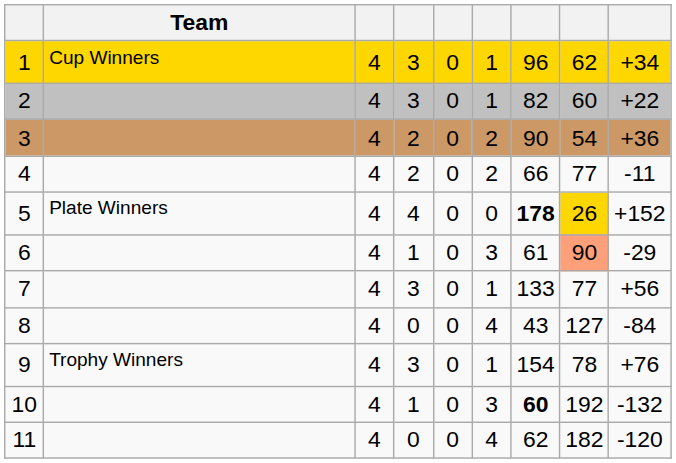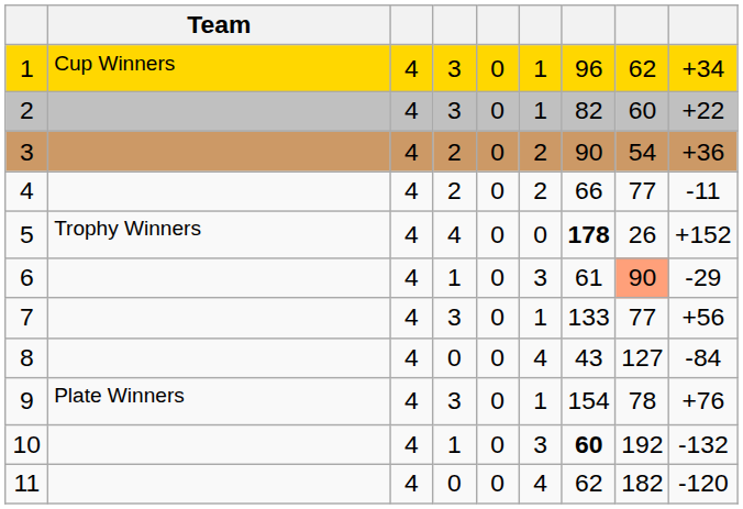 <table class="wikitable" style="text-align:center">
 <tr>
 <th width=20></th>
 <th width=210>Team</th>
 <th width=20></th>
 <th width=20></th>
 <th width=20></th>
 <th width=20></th>
 <th width=20></th>
 <th width=20></th>
 <th width=20></th>
 </tr>
 <tr bgcolor=gold>
 <td>1</td>
 <td align=left><strong></strong><sup> Cup Winners</sup></td>
 <td>4</td>
 <td>3</td>
 <td>0</td>
 <td>1</td>
 <td>96</td>
 <td>62</td>
 <td>+34</td>
 </tr>
 <tr bgcolor=silver>
 <td>2</td>
 <td align=left></td>
 <td>4</td>
 <td>3</td>
 <td>0</td>
 <td>1</td>
 <td>82</td>
 <td>60</td>
 <td>+22</td>
 </tr>
 <tr bgcolor=cc9966>
 <td>3</td>
 <td align=left></td>
 <td>4</td>
 <td>2</td>
 <td>0</td>
 <td>2</td>
 <td>90</td>
 <td>54</td>
 <td>+36</td>
 </tr>
 <tr>
 <td>4</td>
 <td align=left></td>
 <td>4</td>
 <td>2</td>
 <td>0</td>
 <td>2</td>
 <td>66</td>
 <td>77</td>
 <td>-11</td>
 </tr>
 <tr>
 <td>5</td>
-<td align=left><sup> Plate Winners</sup></td>
+<td align=left><sup> Trophy Winners</sup></td>
 <td>4</td>
 <td>4</td>
 <td>0</td>
 <td>0</td>
 <td><strong>178</strong></td>
-<td style="background: gold;">26</td>
+<td>26</td>
 <td>+152</td>
 </tr>
 <tr>
 <td>6</td>
 <td align=left></td>
 <td>4</td>
 <td>1</td>
 <td>0</td>
 <td>3</td>
 <td>61</td>
 <td style="background: lightsalmon;">90</td>
 <td>-29</td>
 </tr>
 <tr>
 <td>7</td>
 <td align=left></td>
 <td>4</td>
 <td>3</td>
 <td>0</td>
 <td>1</td>
 <td>133</td>
 <td>77</td>
 <td>+56</td>
 </tr>
 <tr>
 <td>8</td>
 <td align=left></td>
 <td>4</td>
 <td>0</td>
 <td>0</td>
 <td>4</td>
 <td>43</td>
 <td>127</td>
 <td>-84</td>
 </tr>
 <tr>
 <td>9</td>
-<td align=left><sup> Trophy Winners</sup></td>
+<td align=left><sup> Plate Winners</sup></td>
 <td>4</td>
 <td>3</td>
 <td>0</td>
 <td>1</td>
 <td>154</td>
 <td>78</td>
 <td>+76</td>
 </tr>
 <tr>
 <td>10</td>
 <td align=left></td>
 <td>4</td>
 <td>1</td>
 <td>0</td>
 <td>3</td>
 <td><strong>60</strong></td>
 <td>192</td>
 <td>-132</td>
 </tr>
 <tr>
 <td>11</td>
 <td align=left></td>
 <td>4</td>
 <td>0</td>
 <td>0</td>
 <td>4</td>
 <td>62</td>
 <td>182</td>
 <td>-120</td>
 </tr>
 </table>
